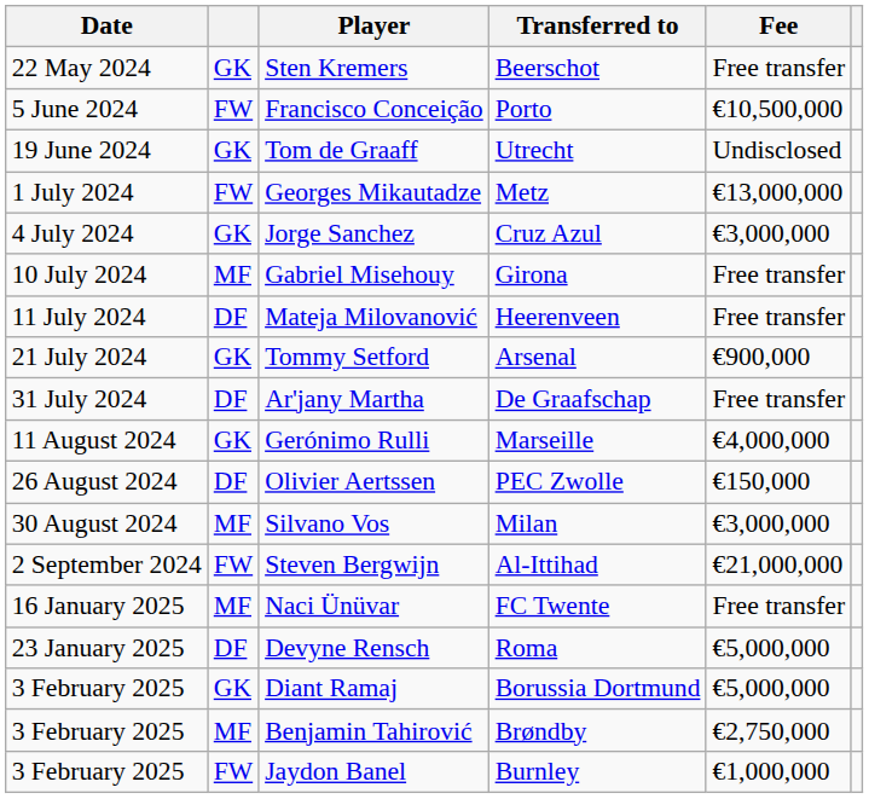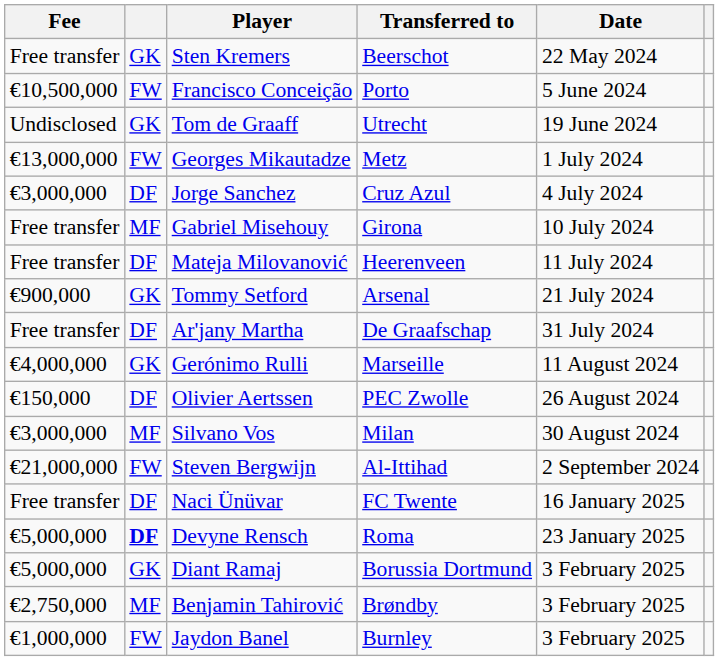 <table class="wikitable">
 <tr>
-<th>Date</th>
+<th>Fee</th>
 <th></th>
 <th>Player</th>
 <th>Transferred to</th>
-<th>Fee</th>
+<th>Date</th>
 <th></th>
 </tr>
 <tr>
-<td>22 May 2024</td>
+<td>Free transfer</td>
 <td><a href='#'>GK</a></td>
 <td> <a href='#'>Sten Kremers</a></td>
 <td> <a href='#'>Beerschot</a></td>
-<td>Free transfer</td>
+<td>22 May 2024</td>
 <td></td>
 </tr>
 <tr>
-<td>5 June 2024</td>
+<td>€10,500,000</td>
 <td><a href='#'>FW</a></td>
 <td> <a href='#'>Francisco Conceição</a></td>
 <td> <a href='#'>Porto</a></td>
-<td>€10,500,000</td>
+<td>5 June 2024</td>
 <td></td>
 </tr>
 <tr>
-<td>19 June 2024</td>
+<td>Undisclosed</td>
 <td><a href='#'>GK</a></td>
 <td> <a href='#'>Tom de Graaff</a></td>
 <td> <a href='#'>Utrecht</a></td>
-<td>Undisclosed</td>
+<td>19 June 2024</td>
 <td></td>
 </tr>
 <tr>
-<td>1 July 2024</td>
+<td>€13,000,000</td>
 <td><a href='#'>FW</a></td>
 <td> <a href='#'>Georges Mikautadze</a></td>
 <td> <a href='#'>Metz</a></td>
-<td>€13,000,000</td>
+<td>1 July 2024</td>
 <td></td>
 </tr>
 <tr>
-<td>4 July 2024</td>
-<td><a href='#'>GK</a></td>
+<td>€3,000,000</td>
+<td><a href='#'>DF</a></td>
 <td> <a href='#'>Jorge Sanchez</a></td>
 <td> <a href='#'>Cruz Azul</a></td>
-<td>€3,000,000</td>
+<td>4 July 2024</td>
 <td></td>
 </tr>
 <tr>
-<td>10 July 2024</td>
+<td>Free transfer</td>
 <td><a href='#'>MF</a></td>
 <td> <a href='#'>Gabriel Misehouy</a></td>
 <td> <a href='#'>Girona</a></td>
-<td>Free transfer</td>
+<td>10 July 2024</td>
 <td></td>
 </tr>
 <tr>
-<td>11 July 2024</td>
+<td>Free transfer</td>
 <td><a href='#'>DF</a></td>
 <td> <a href='#'>Mateja Milovanović</a></td>
 <td> <a href='#'>Heerenveen</a></td>
-<td>Free transfer</td>
+<td>11 July 2024</td>
 <td></td>
 </tr>
 <tr>
-<td>21 July 2024</td>
+<td>€900,000</td>
 <td><a href='#'>GK</a></td>
 <td> <a href='#'>Tommy Setford</a></td>
 <td> <a href='#'>Arsenal</a></td>
-<td>€900,000</td>
+<td>21 July 2024</td>
 <td></td>
 </tr>
 <tr>
-<td>31 July 2024</td>
+<td>Free transfer</td>
 <td><a href='#'>DF</a></td>
 <td> <a href='#'>Ar'jany Martha</a></td>
 <td> <a href='#'>De Graafschap</a></td>
-<td>Free transfer</td>
+<td>31 July 2024</td>
 <td></td>
 </tr>
 <tr>
-<td>11 August 2024</td>
+<td>€4,000,000</td>
 <td><a href='#'>GK</a></td>
 <td> <a href='#'>Gerónimo Rulli</a></td>
 <td> <a href='#'>Marseille</a></td>
-<td>€4,000,000</td>
+<td>11 August 2024</td>
 <td></td>
 </tr>
 <tr>
-<td>26 August 2024</td>
+<td>€150,000</td>
 <td><a href='#'>DF</a></td>
 <td> <a href='#'>Olivier Aertssen</a></td>
 <td> <a href='#'>PEC Zwolle</a></td>
-<td>€150,000</td>
+<td>26 August 2024</td>
 <td></td>
 </tr>
 <tr>
-<td>30 August 2024</td>
+<td>€3,000,000</td>
 <td><a href='#'>MF</a></td>
 <td> <a href='#'>Silvano Vos</a></td>
 <td> <a href='#'>Milan</a></td>
-<td>€3,000,000</td>
+<td>30 August 2024</td>
 <td></td>
 </tr>
 <tr>
-<td>2 September 2024</td>
+<td>€21,000,000</td>
 <td><a href='#'>FW</a></td>
 <td> <a href='#'>Steven Bergwijn</a></td>
 <td> <a href='#'>Al-Ittihad</a></td>
-<td>€21,000,000</td>
+<td>2 September 2024</td>
 <td></td>
 </tr>
 <tr>
-<td>16 January 2025</td>
-<td><a href='#'>MF</a></td>
+<td>Free transfer</td>
+<td><a href='#'>DF</a></td>
 <td> <a href='#'>Naci Ünüvar</a></td>
 <td> <a href='#'>FC Twente</a></td>
-<td>Free transfer</td>
+<td>16 January 2025</td>
 <td></td>
 </tr>
 <tr>
-<td>23 January 2025</td>
-<td><a href='#'>DF</a></td>
+<td>€5,000,000</td>
+<td><strong><a href='#'>DF</a></strong></td>
 <td> <a href='#'>Devyne Rensch</a></td>
 <td> <a href='#'>Roma</a></td>
-<td>€5,000,000</td>
+<td>23 January 2025</td>
 <td></td>
 </tr>
 <tr>
-<td>3 February 2025</td>
+<td>€5,000,000</td>
 <td><a href='#'>GK</a></td>
 <td> <a href='#'>Diant Ramaj</a></td>
 <td> <a href='#'>Borussia Dortmund</a></td>
-<td>€5,000,000</td>
+<td>3 February 2025</td>
 <td></td>
 </tr>
 <tr>
-<td>3 February 2025</td>
+<td>€2,750,000</td>
 <td><a href='#'>MF</a></td>
 <td> <a href='#'>Benjamin Tahirović</a></td>
 <td> <a href='#'>Brøndby</a></td>
-<td>€2,750,000</td>
+<td>3 February 2025</td>
 <td></td>
 </tr>
 <tr>
-<td>3 February 2025</td>
+<td>€1,000,000</td>
 <td><a href='#'>FW</a></td>
 <td> <a href='#'>Jaydon Banel</a></td>
 <td> <a href='#'>Burnley</a></td>
-<td>€1,000,000</td>
+<td>3 February 2025</td>
 <td></td>
 </tr>
 </table>
